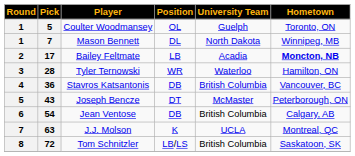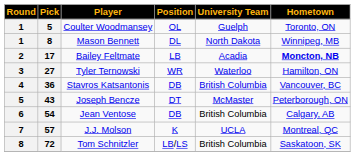 <table class="wikitable" style="font-size: 95%;">
 <tr>
 <th style="background:black;color:#FFB60F;">Round</th>
 <th style="background:black;color:#FFB60F;">Pick</th>
 <th style="background:black;color:#FFB60F;">Player</th>
 <th style="background:black;color:#FFB60F;">Position</th>
 <th style="background:black;color:#FFB60F;">University Team</th>
 <th style="background:black;color:#FFB60F;">Hometown</th>
 </tr>
 <tr align="center">
 <th align="center"><strong>1</strong></th>
 <th><strong>5</strong></th>
 <td><a href='#'>Coulter Woodmansey</a></td>
 <td><a href='#'>OL</a></td>
 <td><a href='#'>Guelph</a></td>
 <td><a href='#'>Toronto, ON</a></td>
 </tr>
 <tr align="center">
 <th align="center"><strong>1</strong></th>
-<th><strong>7</strong></th>
+<th><strong>8</strong></th>
 <td><a href='#'>Mason Bennett</a></td>
 <td><a href='#'>DL</a></td>
 <td><a href='#'>North Dakota</a></td>
 <td><a href='#'>Winnipeg, MB</a></td>
 </tr>
 <tr align="center">
 <th align="center"><strong>2</strong></th>
 <th><strong>17</strong></th>
 <td><a href='#'>Bailey Feltmate</a></td>
 <td><a href='#'>LB</a></td>
 <td><a href='#'>Acadia</a></td>
 <td><strong><a href='#'>Moncton, NB</a></strong></td>
 </tr>
 <tr align="center">
 <th align="center"><strong>3</strong></th>
-<th><strong>28</strong></th>
+<th><strong>27</strong></th>
 <td><a href='#'>Tyler Ternowski</a></td>
 <td><a href='#'>WR</a></td>
 <td><a href='#'>Waterloo</a></td>
 <td><a href='#'>Hamilton, ON</a></td>
 </tr>
 <tr align="center">
 <th align="center"><strong>4</strong></th>
 <th><strong>36</strong></th>
 <td><a href='#'>Stavros Katsantonis</a></td>
 <td><a href='#'>DB</a></td>
 <td><a href='#'>British Columbia</a></td>
 <td><a href='#'>Vancouver, BC</a></td>
 </tr>
 <tr align="center">
 <th align="center"><strong>5</strong></th>
 <th><strong>43</strong></th>
 <td><a href='#'>Joseph Bencze</a></td>
 <td><a href='#'>DT</a></td>
 <td><a href='#'>McMaster</a></td>
 <td><a href='#'>Peterborough, ON</a></td>
 </tr>
 <tr align="center">
 <th align="center"><strong>6</strong></th>
 <th><strong>54</strong></th>
 <td><a href='#'>Jean Ventose</a></td>
 <td><a href='#'>DB</a></td>
 <td>British Columbia</td>
 <td><a href='#'>Calgary, AB</a></td>
 </tr>
 <tr align="center">
 <th align="center"><strong>7</strong></th>
-<th><strong>63</strong></th>
+<th><strong>57</strong></th>
 <td><a href='#'>J.J. Molson</a></td>
 <td><a href='#'>K</a></td>
 <td><a href='#'>UCLA</a></td>
 <td><a href='#'>Montreal, QC</a></td>
 </tr>
 <tr align="center">
 <th align="center"><strong>8</strong></th>
 <th><strong>72</strong></th>
 <td><a href='#'>Tom Schnitzler</a></td>
 <td><a href='#'>LB</a>/<a href='#'>LS</a></td>
 <td>British Columbia</td>
 <td><a href='#'>Saskatoon, SK</a></td>
 </tr>
 <tr>
 </tr>
 </table>
